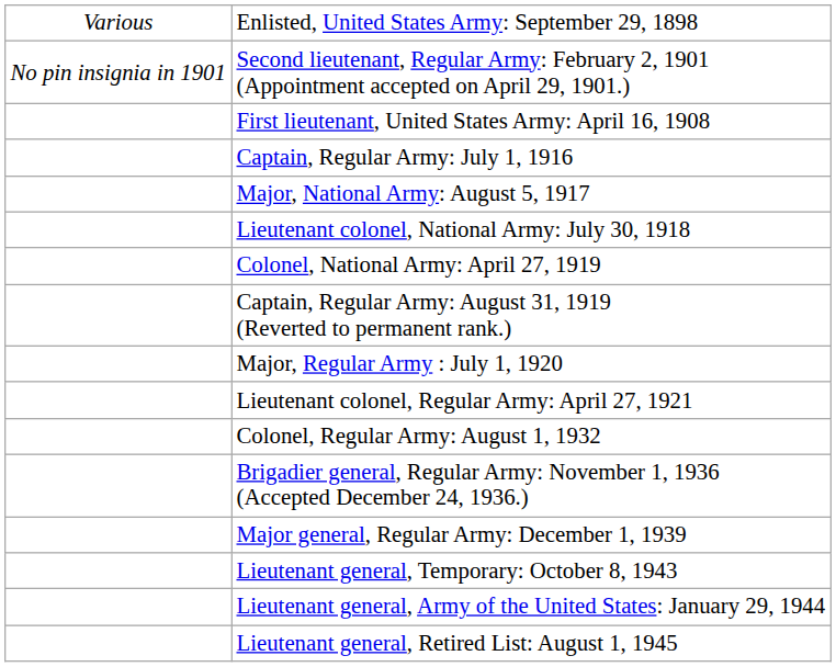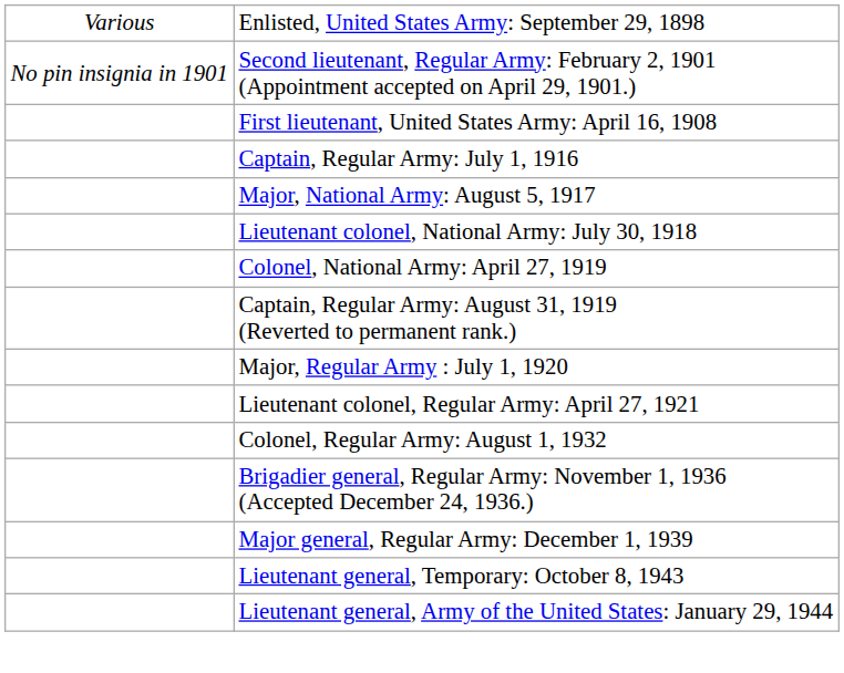 <table class="wikitable" style="background:white">
 <tr>
 <td align="center"><em>Various</em></td>
 <td>Enlisted, <a href='#'>United States Army</a>: September 29, 1898</td>
 </tr>
 <tr>
 <td align="center"><em>No pin insignia in 1901</em></td>
 <td><a href='#'>Second lieutenant</a>, <a href='#'>Regular Army</a>: February 2, 1901 <br>(Appointment accepted on April 29, 1901.)</td>
 </tr>
 <tr>
 <td align="center"></td>
 <td><a href='#'>First lieutenant</a>, United States Army: April 16, 1908</td>
 </tr>
 <tr>
 <td align="center"></td>
 <td><a href='#'>Captain</a>, Regular Army: July 1, 1916</td>
 </tr>
 <tr>
 <td align="center"></td>
 <td><a href='#'>Major</a>, <a href='#'>National Army</a>: August 5, 1917</td>
 </tr>
 <tr>
 <td align="center"></td>
 <td><a href='#'>Lieutenant colonel</a>, National Army: July 30, 1918</td>
 </tr>
 <tr>
 <td align="center"></td>
 <td><a href='#'>Colonel</a>, National Army: April 27, 1919</td>
 </tr>
 <tr>
 <td align="center"></td>
 <td>Captain, Regular Army: August 31, 1919 <br>(Reverted to permanent rank.)</td>
 </tr>
 <tr>
 <td align="center"></td>
 <td>Major, <a href='#'>Regular Army</a> : July 1, 1920</td>
 </tr>
 <tr>
 <td align="center"></td>
 <td>Lieutenant colonel, Regular Army: April 27, 1921</td>
 </tr>
 <tr>
 <td align="center"></td>
 <td>Colonel, Regular Army: August 1, 1932</td>
 </tr>
 <tr>
 <td align="center"></td>
 <td><a href='#'>Brigadier general</a>, Regular Army: November 1, 1936 <br>(Accepted December 24, 1936.)</td>
 </tr>
 <tr>
 <td align="center"></td>
 <td><a href='#'>Major general</a>, Regular Army: December 1, 1939</td>
 </tr>
 <tr>
 <td align="center"></td>
 <td><a href='#'>Lieutenant general</a>, Temporary: October 8, 1943</td>
 </tr>
 <tr>
 <td align="center"></td>
 <td><a href='#'>Lieutenant general</a>, <a href='#'>Army of the United States</a>: January 29, 1944</td>
 </tr>
-<tr>
-<td align="center"></td>
-<td><a href='#'>Lieutenant general</a>, Retired List: August 1, 1945</td>
-</tr>
 </table>
